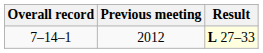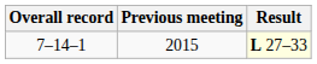 <table class="wikitable">
 <tr align="center">
 <th>Overall record</th>
 <th>Previous meeting</th>
 <th>Result</th>
 </tr>
 <tr align="center">
 <td>7–14–1</td>
-<td>2012</td>
+<td>2015</td>
 <td style="background: lightyellow;"><strong>L</strong> 27–33</td>
 </tr>
 </table>
